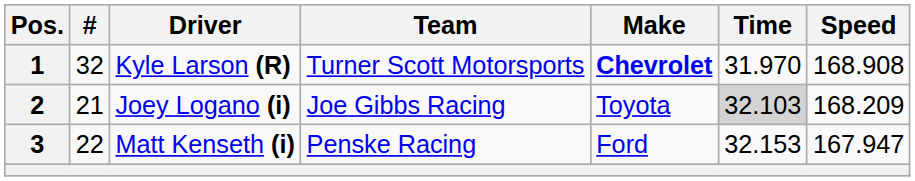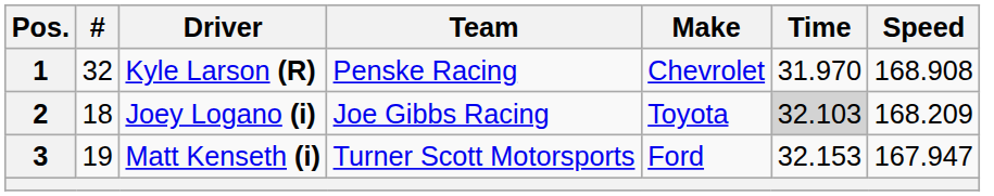 <table class="wikitable" style="font-size:95%">
 <tr>
 <th>Pos.</th>
 <th>#</th>
 <th>Driver</th>
 <th>Team</th>
 <th>Make</th>
 <th>Time</th>
 <th>Speed</th>
 </tr>
 <tr>
 <th>1</th>
 <td>32</td>
 <td><a href='#'>Kyle Larson</a> <strong>(R)</strong></td>
-<td><a href='#'>Turner Scott Motorsports</a></td>
-<td><strong><a href='#'>Chevrolet</a></strong></td>
+<td><a href='#'>Penske Racing</a></td>
+<td><a href='#'>Chevrolet</a></td>
 <td>31.970</td>
 <td>168.908</td>
 </tr>
 <tr>
 <th>2</th>
-<td>21</td>
+<td>18</td>
 <td><a href='#'>Joey Logano</a> <strong>(i)</strong></td>
 <td><a href='#'>Joe Gibbs Racing</a></td>
 <td><a href='#'>Toyota</a></td>
 <td style="background: lightgrey;">32.103</td>
 <td>168.209</td>
 </tr>
 <tr>
 <th>3</th>
-<td>22</td>
+<td>19</td>
 <td><a href='#'>Matt Kenseth</a> <strong>(i)</strong></td>
-<td><a href='#'>Penske Racing</a></td>
+<td><a href='#'>Turner Scott Motorsports</a></td>
 <td><a href='#'>Ford</a></td>
 <td>32.153</td>
 <td>167.947</td>
 </tr>
 <tr>
 <th colspan="7"></th>
 </tr>
 </table>
